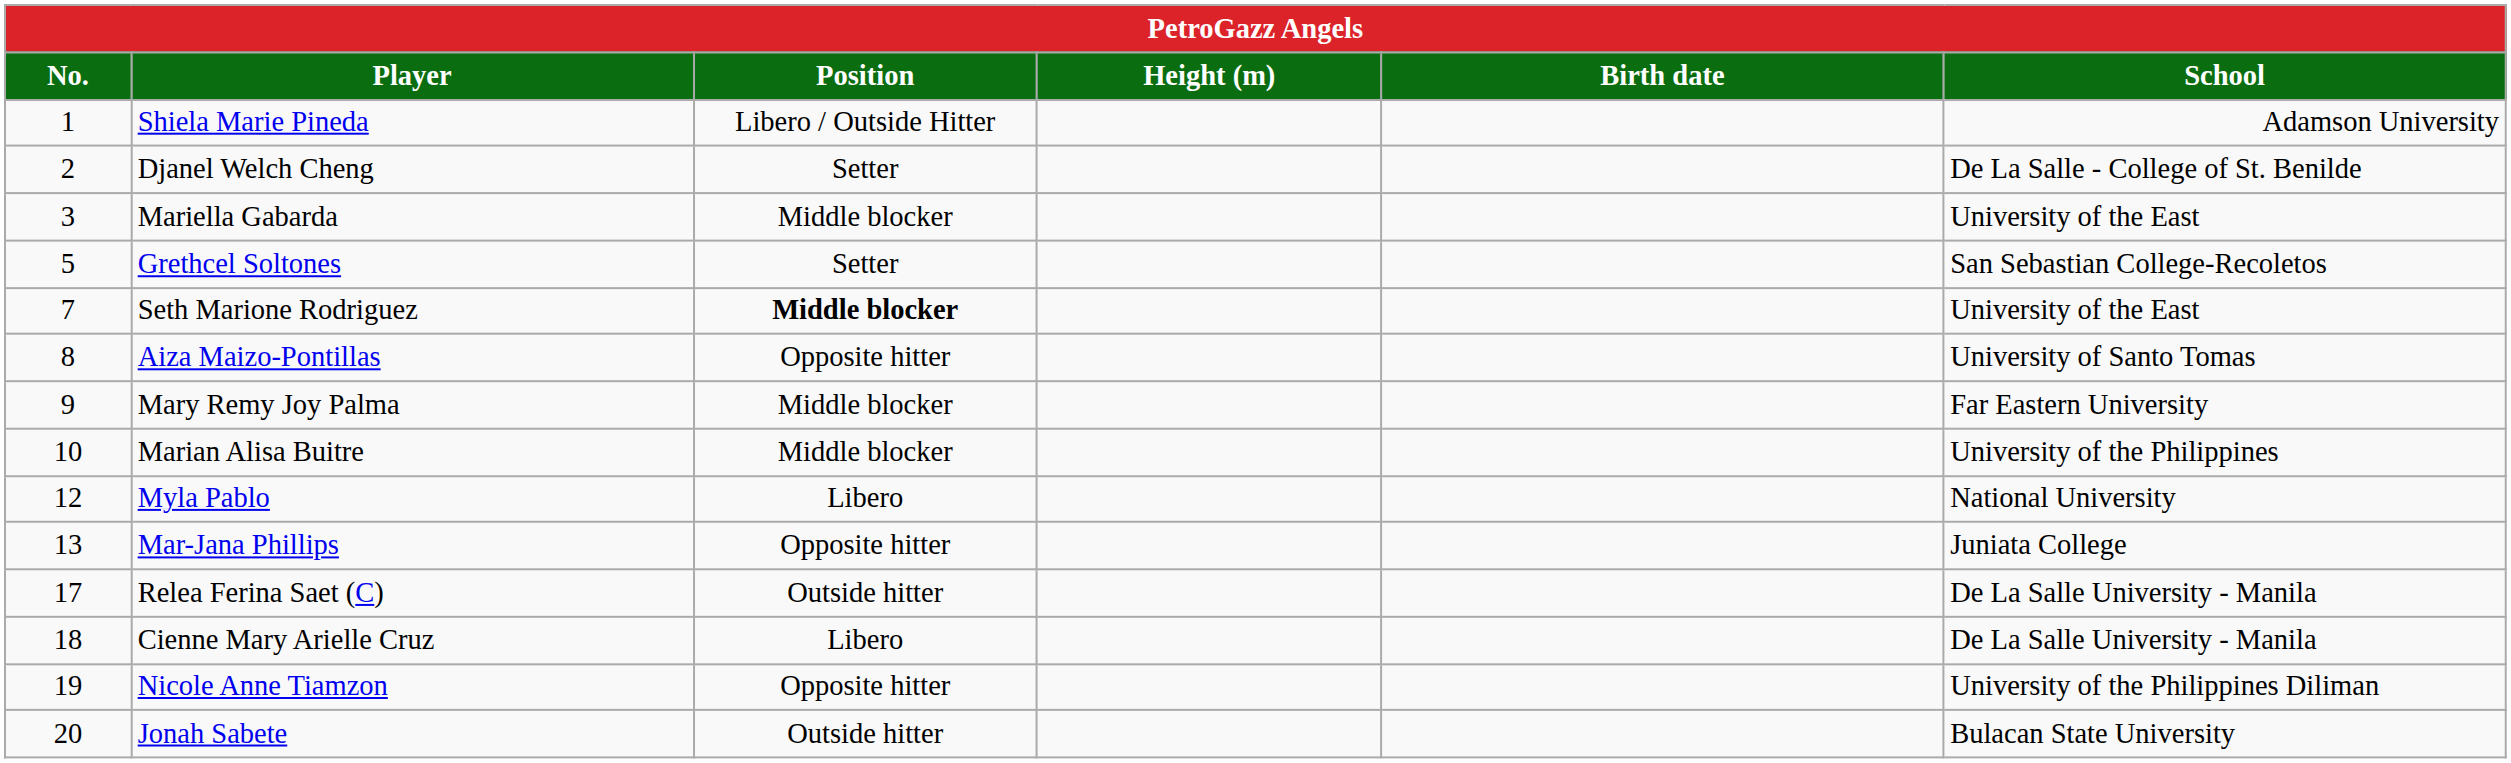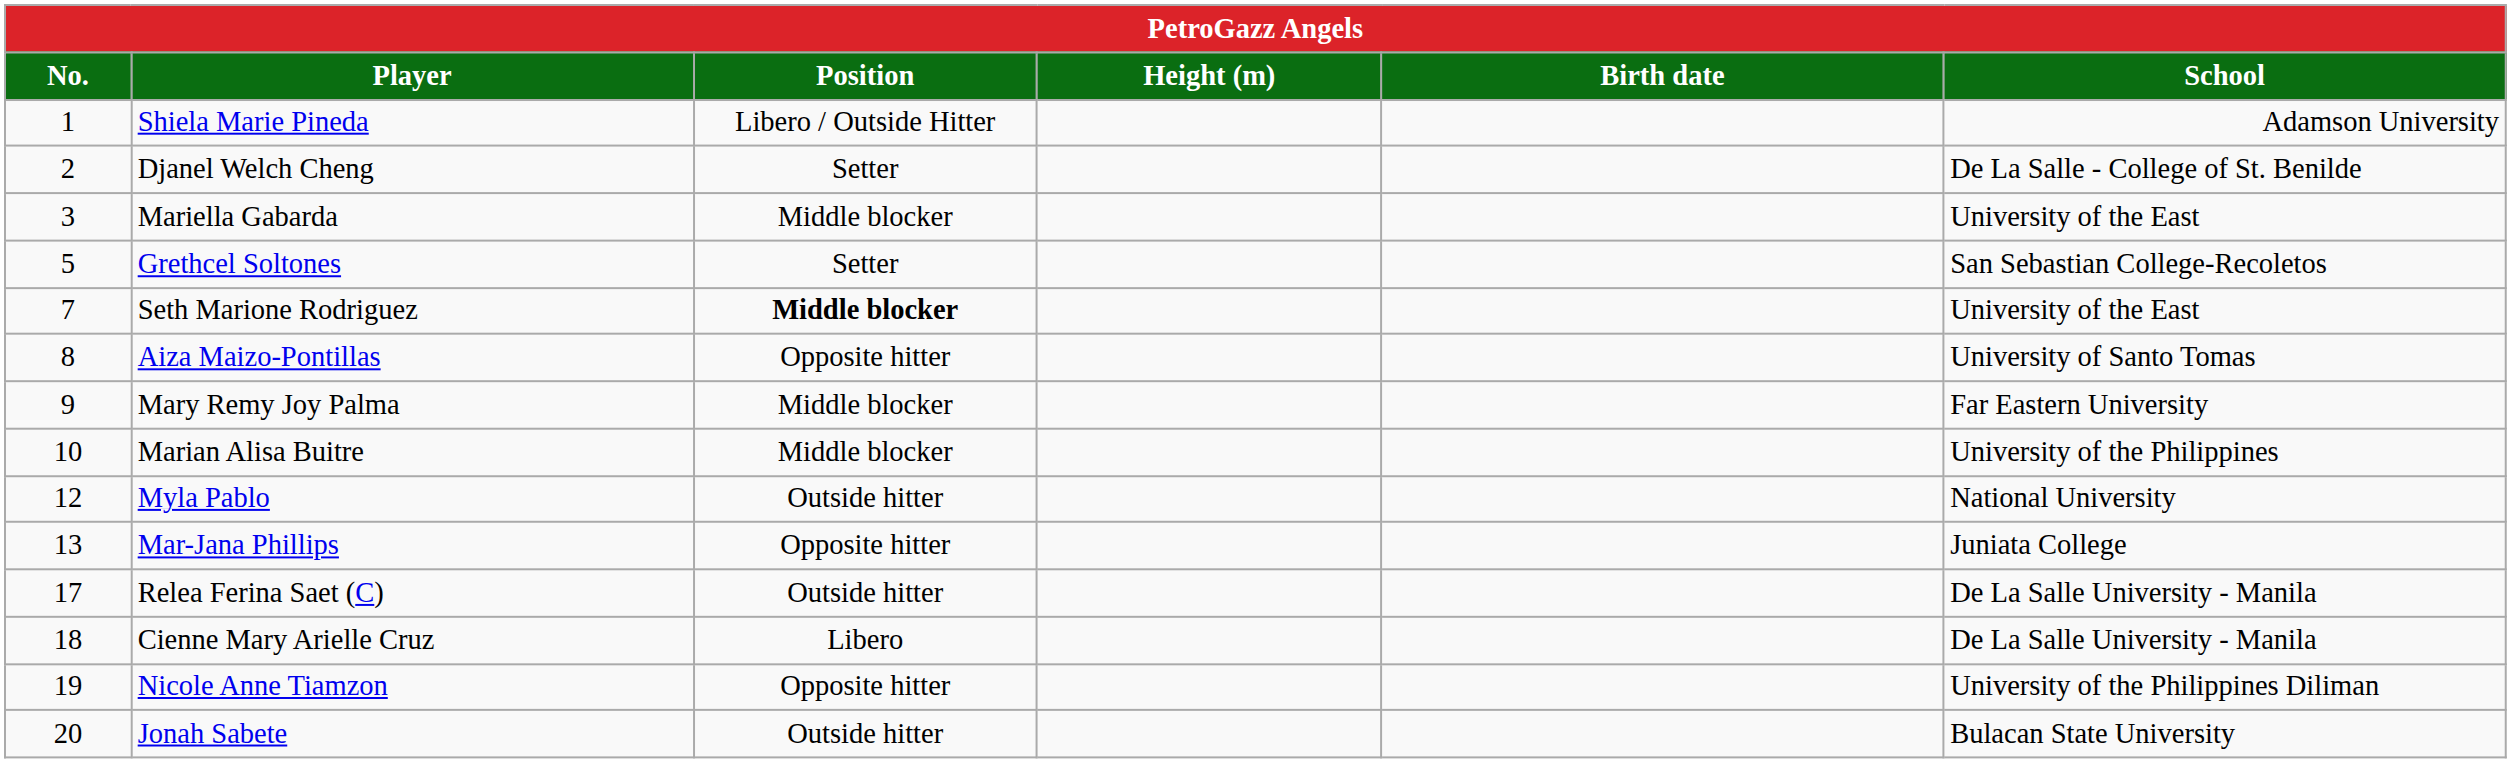 <table class="wikitable sortable" style="text-align:center; width:100%; font-size:90%;">
 <tr>
 <th colspan="8" style= "background:#DC2329; color:white; text-align: center"><strong>PetroGazz Angels</strong></th>
 </tr>
 <tr>
 <th style="width:3em; background:#0A6E11; color:white;">No.</th>
 <th style="width:15em; background:#0A6E11; color:white;">Player</th>
 <th style="width:9em; background:#0A6E11; color:white;">Position</th>
 <th style="width:9em; background:#0A6E11; color:white">Height (m)</th>
 <th style="width:15em; background:#0A6E11; color:white;">Birth date</th>
 <th style="width:15em; background:#0A6E11; color:white;">School</th>
 </tr>
 <tr>
 <td align=center>1</td>
 <td align=left><a href='#'>Shiela Marie Pineda</a></td>
 <td>Libero / Outside Hitter</td>
 <td align=center></td>
 <td align=right></td>
 <td align=right>Adamson University</td>
 </tr>
 <tr>
 <td align=center>2</td>
 <td align=left>Djanel Welch Cheng</td>
 <td>Setter</td>
 <td align=center></td>
 <td align=right></td>
 <td align=left>De La Salle - College of St. Benilde</td>
 </tr>
 <tr>
 <td align=center>3</td>
 <td align=left>Mariella Gabarda</td>
 <td>Middle blocker</td>
 <td align=center></td>
 <td align=right></td>
 <td align=left>University of the East</td>
 </tr>
 <tr>
 <td align=center>5</td>
 <td align=left><a href='#'>Grethcel Soltones</a></td>
 <td>Setter</td>
 <td align=center></td>
 <td align=right></td>
 <td align=left>San Sebastian College-Recoletos</td>
 </tr>
 <tr>
 <td align=center>7</td>
 <td align=left>Seth Marione Rodriguez</td>
 <td><strong>Middle blocker</strong></td>
 <td align=center></td>
 <td align=right></td>
 <td align=left>University of the East</td>
 </tr>
 <tr>
 <td align=center>8</td>
 <td align=left><a href='#'>Aiza Maizo-Pontillas</a></td>
 <td>Opposite hitter</td>
 <td align=center></td>
 <td align=right></td>
 <td align=left>University of Santo Tomas</td>
 </tr>
 <tr>
 <td align=center>9</td>
 <td align=left>Mary Remy Joy Palma</td>
 <td>Middle blocker</td>
 <td align=center></td>
 <td align=right></td>
 <td align=left>Far Eastern University</td>
 </tr>
 <tr>
 <td align=center>10</td>
 <td align=left>Marian Alisa Buitre</td>
 <td>Middle blocker</td>
 <td align=center></td>
 <td align=right></td>
 <td align=left>University of the Philippines</td>
 </tr>
 <tr>
 <td align=center>12</td>
 <td align=left><a href='#'>Myla Pablo</a></td>
-<td>Libero</td>
+<td>Outside hitter</td>
 <td align=center></td>
 <td align=right></td>
 <td align=left>National University</td>
 </tr>
 <tr>
 <td align=center>13</td>
 <td align=left><a href='#'>Mar-Jana Phillips</a></td>
 <td>Opposite hitter</td>
 <td align=center></td>
 <td align=right></td>
 <td align=left>Juniata College</td>
 </tr>
 <tr>
 <td align=center>17</td>
 <td align=left>Relea Ferina Saet (<a href='#'>C</a>)</td>
 <td>Outside hitter</td>
 <td align=center></td>
 <td align=right></td>
 <td align=left>De La Salle University - Manila</td>
 </tr>
 <tr>
 <td align=center>18</td>
 <td align=left>Cienne Mary Arielle Cruz</td>
 <td>Libero</td>
 <td align=center></td>
 <td align=right></td>
 <td align=left>De La Salle University - Manila</td>
 </tr>
 <tr>
 <td align=center>19</td>
 <td align=left><a href='#'>Nicole Anne Tiamzon</a></td>
 <td>Opposite hitter</td>
 <td align=center></td>
 <td align=right></td>
 <td align=left>University of the Philippines Diliman</td>
 </tr>
 <tr>
 <td align=center>20</td>
 <td align=left><a href='#'>Jonah Sabete</a></td>
 <td>Outside hitter</td>
 <td align=center></td>
 <td align=right></td>
 <td align=left>Bulacan State University</td>
 </tr>
 </table>
